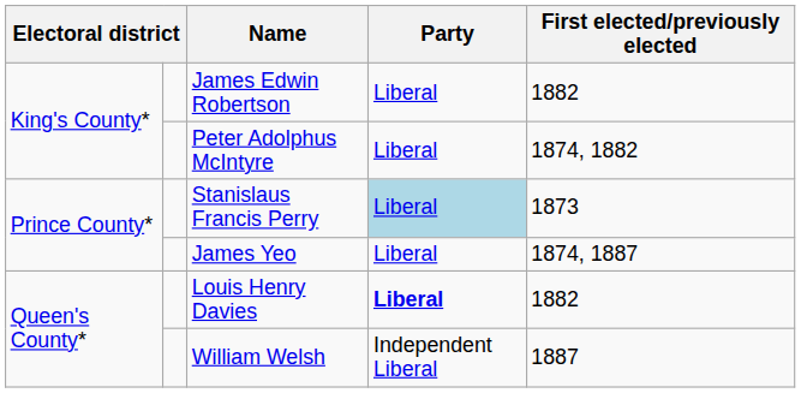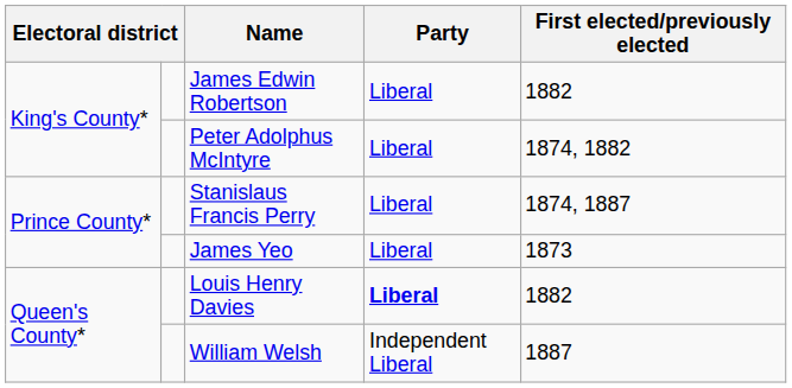 <table class="wikitable" width=95%>
 <tr>
 <th colspan=2 width=23%>Electoral district</th>
 <th>Name</th>
 <th width=20%>Party</th>
 <th>First elected/previously elected</th>
 </tr>
 <tr>
 <td width=20% rowspan=2><a href='#'>King's County</a>*</td>
 <td></td>
 <td><a href='#'>James Edwin Robertson</a></td>
 <td><a href='#'>Liberal</a></td>
 <td>1882</td>
 </tr>
 <tr>
 <td></td>
 <td><a href='#'>Peter Adolphus McIntyre</a></td>
 <td><a href='#'>Liberal</a></td>
 <td>1874, 1882</td>
 </tr>
 <tr>
 <td rowspan=2><a href='#'>Prince County</a>*</td>
 <td></td>
 <td><a href='#'>Stanislaus Francis Perry</a></td>
-<td style="background: lightblue;"><a href='#'>Liberal</a></td>
-<td>1873</td>
+<td><a href='#'>Liberal</a></td>
+<td>1874, 1887</td>
 </tr>
 <tr>
 <td></td>
 <td><a href='#'>James Yeo</a></td>
 <td><a href='#'>Liberal</a></td>
-<td>1874, 1887</td>
+<td>1873</td>
 </tr>
 <tr>
 <td rowspan=2><a href='#'>Queen's County</a>*</td>
 <td></td>
 <td><a href='#'>Louis Henry Davies</a></td>
 <td><strong><a href='#'>Liberal</a></strong></td>
 <td>1882</td>
 </tr>
 <tr>
 <td></td>
 <td><a href='#'>William Welsh</a></td>
 <td>Independent <a href='#'>Liberal</a></td>
 <td>1887</td>
 </tr>
 </table>
